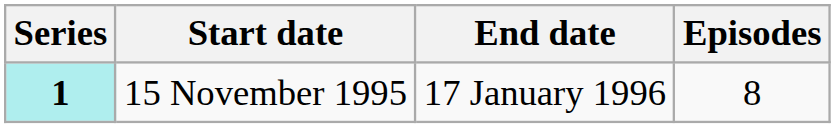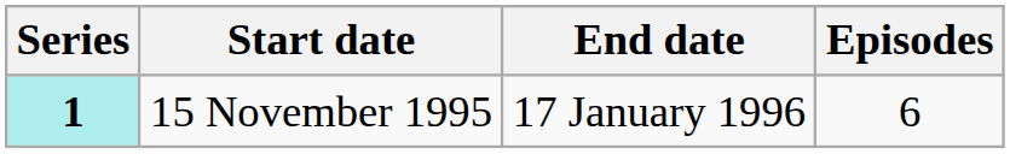 <table class="wikitable" style="text-align:center;">
 <tr>
 <th>Series</th>
 <th>Start date</th>
 <th>End date</th>
 <th>Episodes</th>
 </tr>
 <tr>
 <td style="background: paleturquoise;"><strong>1</strong></td>
 <td>15 November 1995</td>
 <td>17 January 1996</td>
-<td>8</td>
+<td>6</td>
 </tr>
 </table>
